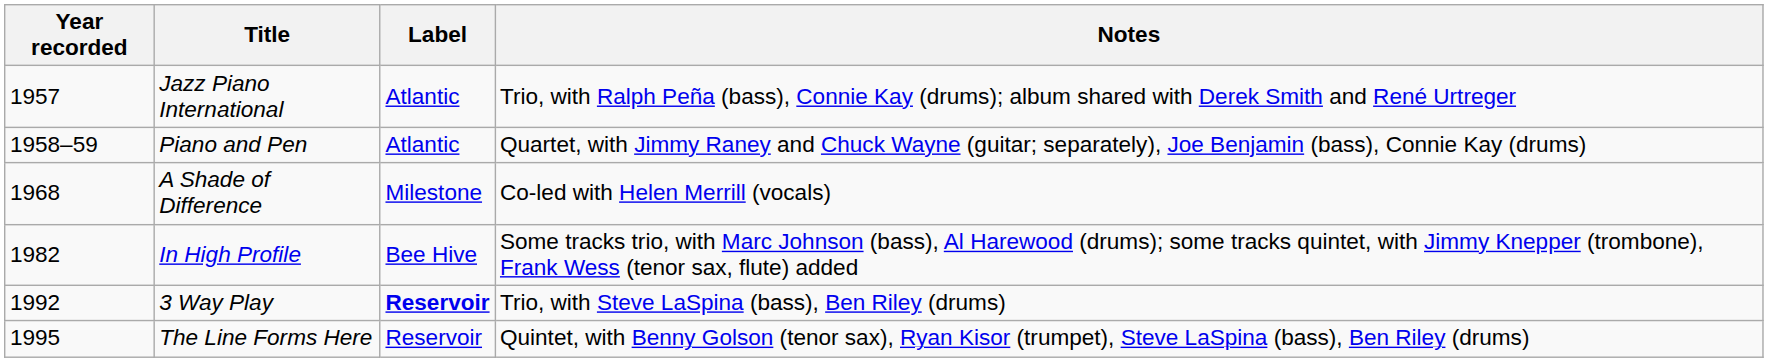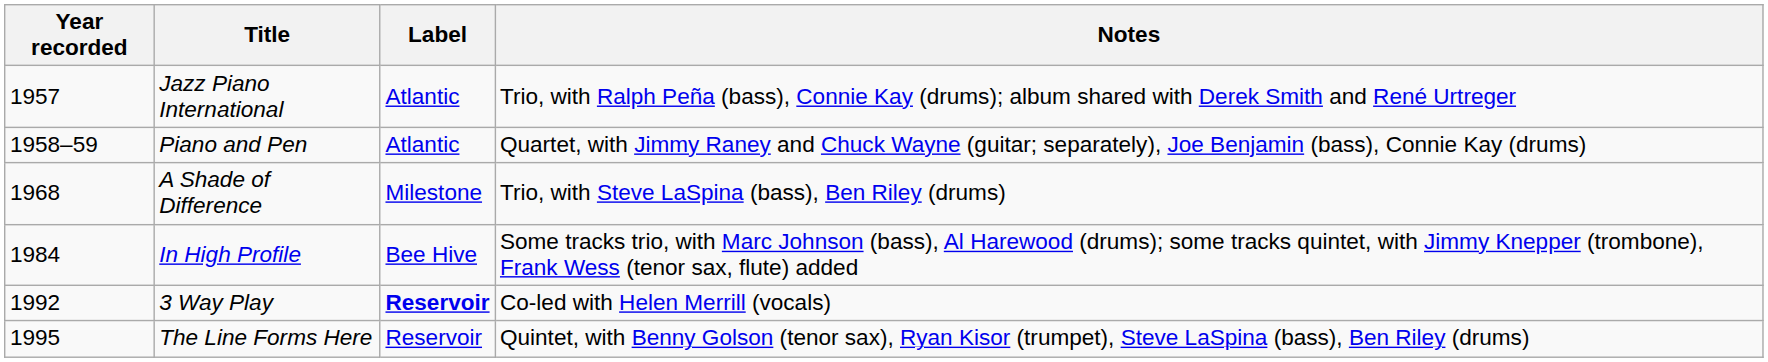 <table class="wikitable sortable">
 <tr>
 <th>Year recorded</th>
 <th>Title</th>
 <th>Label</th>
 <th>Notes</th>
 </tr>
 <tr>
 <td>1957</td>
 <td><em>Jazz Piano International</em></td>
 <td><a href='#'>Atlantic</a></td>
 <td>Trio, with <a href='#'>Ralph Peña</a> (bass), <a href='#'>Connie Kay</a> (drums); album shared with <a href='#'>Derek Smith</a> and  <a href='#'>René Urtreger</a></td>
 </tr>
 <tr>
 <td>1958–59</td>
 <td><em>Piano and Pen</em></td>
 <td><a href='#'>Atlantic</a></td>
 <td>Quartet, with <a href='#'>Jimmy Raney</a> and <a href='#'>Chuck Wayne</a> (guitar; separately), <a href='#'>Joe Benjamin</a> (bass), Connie Kay (drums)</td>
 </tr>
 <tr>
 <td>1968</td>
 <td><em>A Shade of Difference</em></td>
 <td><a href='#'>Milestone</a></td>
-<td>Co-led with <a href='#'>Helen Merrill</a> (vocals)</td>
+<td>Trio, with <a href='#'>Steve LaSpina</a> (bass), <a href='#'>Ben Riley</a> (drums)</td>
 </tr>
 <tr>
-<td>1982</td>
+<td>1984</td>
 <td><em><a href='#'>In High Profile</a></em></td>
 <td><a href='#'>Bee Hive</a></td>
 <td>Some tracks trio, with <a href='#'>Marc Johnson</a> (bass), <a href='#'>Al Harewood</a> (drums); some tracks quintet, with <a href='#'>Jimmy Knepper</a> (trombone), <a href='#'>Frank Wess</a> (tenor sax, flute) added</td>
 </tr>
 <tr>
 <td>1992</td>
 <td><em>3 Way Play</em></td>
 <td><strong><a href='#'>Reservoir</a></strong></td>
-<td>Trio, with <a href='#'>Steve LaSpina</a> (bass), <a href='#'>Ben Riley</a> (drums)</td>
+<td>Co-led with <a href='#'>Helen Merrill</a> (vocals)</td>
 </tr>
 <tr>
 <td>1995</td>
 <td><em>The Line Forms Here</em></td>
 <td><a href='#'>Reservoir</a></td>
 <td>Quintet, with <a href='#'>Benny Golson</a> (tenor sax), <a href='#'>Ryan Kisor</a> (trumpet), <a href='#'>Steve LaSpina</a> (bass), <a href='#'>Ben Riley</a> (drums)</td>
 </tr>
 </table>
